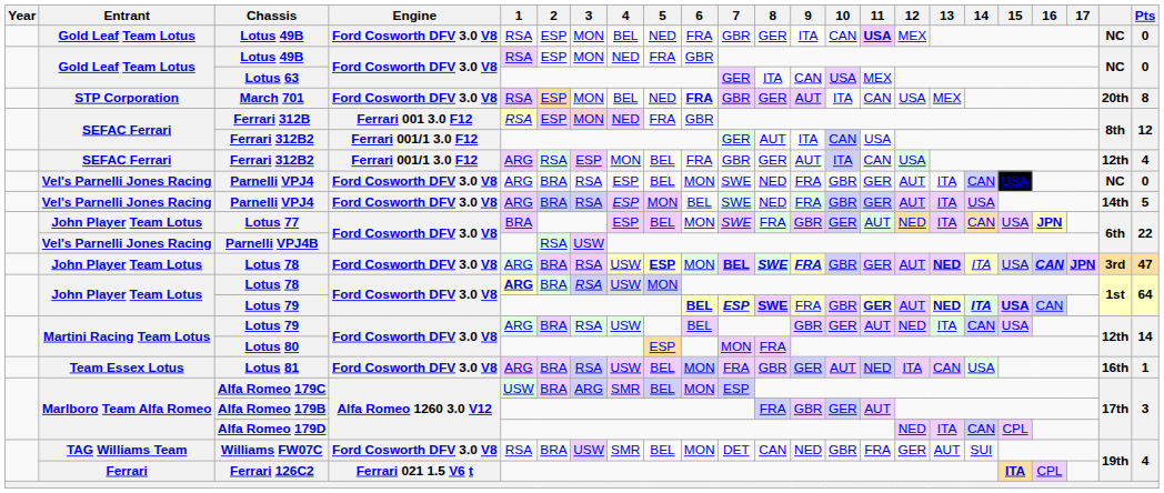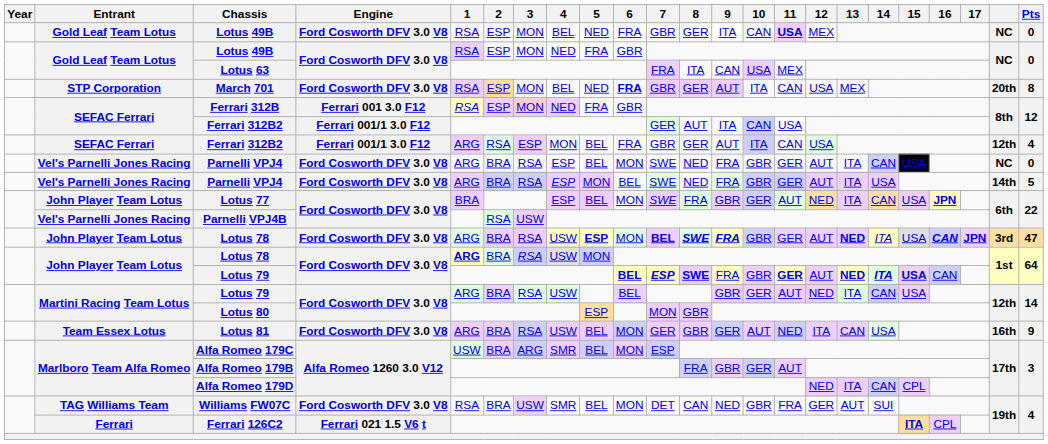 <table class="wikitable" style="text-align:center; font-size:85%">
 <tr>
 <th>Year</th>
 <th>Entrant</th>
 <th>Chassis</th>
 <th>Engine</th>
 <th>1</th>
 <th>2</th>
 <th>3</th>
 <th>4</th>
 <th>5</th>
 <th>6</th>
 <th>7</th>
 <th>8</th>
 <th>9</th>
 <th>10</th>
 <th>11</th>
 <th>12</th>
 <th>13</th>
 <th>14</th>
 <th>15</th>
 <th>16</th>
 <th>17</th>
 <th></th>
 <th><a href='#'>Pts</a></th>
 </tr>
 <tr>
 <td></td>
 <th nowrap><a href='#'>Gold Leaf</a> <a href='#'>Team Lotus</a></th>
 <th nowrap><a href='#'>Lotus</a> <a href='#'>49B</a></th>
 <th nowrap><a href='#'>Ford Cosworth DFV</a> 3.0 <a href='#'>V8</a></th>
 <td><a href='#'>RSA</a></td>
 <td><a href='#'>ESP</a></td>
 <td><a href='#'>MON</a></td>
 <td><a href='#'>BEL</a></td>
 <td><a href='#'>NED</a></td>
 <td><a href='#'>FRA</a></td>
 <td><a href='#'>GBR</a></td>
 <td><a href='#'>GER</a></td>
 <td style="background:#fff;"><a href='#'>ITA</a><br></td>
 <td><a href='#'>CAN</a></td>
 <td style="background:#efcfff;"><strong><a href='#'>USA</a></strong><br></td>
 <td><a href='#'>MEX</a></td>
 <td colspan=5></td>
 <th>NC</th>
 <th>0</th>
 </tr>
 <tr>
 <td rowspan=2></td>
 <th rowspan=2 nowrap><a href='#'>Gold Leaf</a> <a href='#'>Team Lotus</a></th>
 <th nowrap><a href='#'>Lotus</a> <a href='#'>49B</a></th>
 <th rowspan=2 nowrap><a href='#'>Ford Cosworth DFV</a> 3.0 <a href='#'>V8</a></th>
 <td style="background:#efcfff;"><a href='#'>RSA</a><br></td>
 <td><a href='#'>ESP</a></td>
 <td><a href='#'>MON</a></td>
 <td><a href='#'>NED</a></td>
 <td><a href='#'>FRA</a></td>
 <td><a href='#'>GBR</a></td>
 <td colspan=11></td>
 <th rowspan=2>NC</th>
 <th rowspan=2>0</th>
 </tr>
 <tr>
 <th nowrap><a href='#'>Lotus</a> <a href='#'>63</a></th>
 <td colspan=6></td>
-<td style="background:#efcfff;"><a href='#'>GER</a><br></td>
+<td style="background:#efcfff;"><a href='#'>FRA</a><br></td>
 <td><a href='#'>ITA</a></td>
 <td><a href='#'>CAN</a></td>
 <td style="background:#efcfff;"><a href='#'>USA</a><br></td>
 <td><a href='#'>MEX</a></td>
 <td colspan=6></td>
 </tr>
 <tr>
 <td></td>
 <th nowrap><a href='#'>STP Corporation</a></th>
 <th nowrap><a href='#'>March</a> <a href='#'>701</a></th>
 <th nowrap><a href='#'>Ford Cosworth DFV</a> 3.0 <a href='#'>V8</a></th>
 <td style="background:#efcfff;"><a href='#'>RSA</a><br></td>
 <td style="background:#ffdf9f;"><a href='#'>ESP</a><br></td>
 <td><a href='#'>MON</a></td>
 <td><a href='#'>BEL</a></td>
 <td><a href='#'>NED</a></td>
 <td><strong><a href='#'>FRA</a></strong></td>
 <td style="background:#efcfff;"><a href='#'>GBR</a><br></td>
 <td style="background:#efcfff;"><a href='#'>GER</a><br></td>
 <td style="background:#efcfff;"><a href='#'>AUT</a><br></td>
 <td><a href='#'>ITA</a></td>
 <td><a href='#'>CAN</a></td>
 <td><a href='#'>USA</a></td>
 <td><a href='#'>MEX</a></td>
 <td colspan=4></td>
 <th>20th</th>
 <th>8</th>
 </tr>
 <tr>
 <td rowspan=2></td>
 <th rowspan=2 nowrap><a href='#'>SEFAC Ferrari</a></th>
 <th nowrap><a href='#'>Ferrari</a> <a href='#'>312B</a></th>
 <th nowrap><a href='#'>Ferrari</a> 001 3.0 <a href='#'>F12</a></th>
 <td style="background:#ffffbf;"><em><a href='#'>RSA</a></em><br></td>
 <td style="background:#efcfff;"><a href='#'>ESP</a><br></td>
 <td style="background:#ffcfcf;"><a href='#'>MON</a><br></td>
 <td style="background:#efcfff;"><a href='#'>NED</a><br></td>
 <td><a href='#'>FRA</a></td>
 <td><a href='#'>GBR</a></td>
 <td colspan=11></td>
 <th rowspan=2>8th</th>
 <th rowspan=2>12</th>
 </tr>
 <tr>
 <th nowrap><a href='#'>Ferrari</a> <a href='#'>312B2</a></th>
 <th nowrap><a href='#'>Ferrari</a> 001/1 3.0 <a href='#'>F12</a></th>
 <td colspan=6></td>
 <td style="background:#dfffdf;"><a href='#'>GER</a><br></td>
 <td><a href='#'>AUT</a></td>
 <td><a href='#'>ITA</a></td>
 <td style="background:#cfcfff;"><a href='#'>CAN</a><br></td>
 <td style="background:#fff;"><a href='#'>USA</a><br></td>
 <td colspan=6></td>
 </tr>
 <tr>
 <td></td>
 <th nowrap><a href='#'>SEFAC Ferrari</a></th>
 <th nowrap><a href='#'>Ferrari</a> <a href='#'>312B2</a></th>
 <th nowrap><a href='#'>Ferrari</a> 001/1 3.0 <a href='#'>F12</a></th>
 <td style="background:#efcfff;"><a href='#'>ARG</a><br></td>
 <td style="background:#dfffdf;"><a href='#'>RSA</a><br></td>
 <td style="background:#efcfff;"><a href='#'>ESP</a><br></td>
 <td><a href='#'>MON</a></td>
 <td><a href='#'>BEL</a></td>
 <td><a href='#'>FRA</a></td>
 <td><a href='#'>GBR</a></td>
 <td><a href='#'>GER</a></td>
 <td><a href='#'>AUT</a></td>
 <td style="background:#cfcfff;"><a href='#'>ITA</a><br></td>
 <td><a href='#'>CAN</a></td>
 <td style="background:#dfffdf;"><a href='#'>USA</a><br></td>
 <td colspan=5></td>
 <th>12th</th>
 <th>4</th>
 </tr>
 <tr>
 <td></td>
 <th nowrap><a href='#'>Vel's Parnelli Jones Racing</a></th>
 <th nowrap><a href='#'>Parnelli</a> <a href='#'>VPJ4</a></th>
 <th nowrap><a href='#'>Ford Cosworth DFV</a> 3.0 <a href='#'>V8</a></th>
 <td><a href='#'>ARG</a></td>
 <td><a href='#'>BRA</a></td>
 <td><a href='#'>RSA</a></td>
 <td><a href='#'>ESP</a></td>
 <td><a href='#'>BEL</a></td>
 <td><a href='#'>MON</a></td>
 <td><a href='#'>SWE</a></td>
 <td><a href='#'>NED</a></td>
 <td><a href='#'>FRA</a></td>
 <td><a href='#'>GBR</a></td>
 <td><a href='#'>GER</a></td>
 <td><a href='#'>AUT</a></td>
 <td><a href='#'>ITA</a></td>
 <td style="background:#cfcfff;"><a href='#'>CAN</a><br></td>
 <td style="background:#000; color:white;"><a href='#'><span>USA</span></a><br></td>
 <td colspan=2></td>
 <th>NC</th>
 <th>0</th>
 </tr>
 <tr>
 <td></td>
 <th nowrap><a href='#'>Vel's Parnelli Jones Racing</a></th>
 <th nowrap><a href='#'>Parnelli</a> <a href='#'>VPJ4</a></th>
 <th nowrap><a href='#'>Ford Cosworth DFV</a> 3.0 <a href='#'>V8</a></th>
 <td style="background:#efcfff;"><a href='#'>ARG</a><br></td>
 <td style="background:#cfcfff;"><a href='#'>BRA</a><br></td>
 <td style="background:#cfcfff;"><a href='#'>RSA</a><br></td>
 <td style="background:#efcfff;"><em><a href='#'>ESP</a></em><br></td>
 <td style="background:#efcfff;"><a href='#'>MON</a><br></td>
 <td><a href='#'>BEL</a></td>
 <td style="background:#dfffdf;"><a href='#'>SWE</a><br></td>
 <td><a href='#'>NED</a></td>
 <td style="background:#dfffdf;"><a href='#'>FRA</a><br></td>
 <td style="background:#cfcfff;"><a href='#'>GBR</a><br></td>
 <td style="background:#cfcfff;"><a href='#'>GER</a><br></td>
 <td style="background:#efcfff;"><a href='#'>AUT</a><br></td>
 <td style="background:#efcfff;"><a href='#'>ITA</a><br></td>
 <td style="background:#efcfff;"><a href='#'>USA</a><br></td>
 <td colspan=3></td>
 <th>14th</th>
 <th>5</th>
 </tr>
 <tr>
 <td rowspan=2></td>
 <th nowrap><a href='#'>John Player</a> <a href='#'>Team Lotus</a></th>
 <th nowrap><a href='#'>Lotus</a> <a href='#'>77</a></th>
 <th rowspan=2 nowrap><a href='#'>Ford Cosworth DFV</a> 3.0 <a href='#'>V8</a></th>
 <td style="background:#efcfff;"><a href='#'>BRA</a><br></td>
 <td colspan=2></td>
 <td style="background:#efcfff;"><a href='#'>ESP</a><br></td>
 <td style="background:#efcfff;"><a href='#'>BEL</a><br></td>
 <td><a href='#'>MON</a></td>
 <td style="background:#efcfff;"><em><a href='#'>SWE</a></em><br></td>
 <td style="background:#dfffdf;"><a href='#'>FRA</a><br></td>
 <td style="background:#efcfff;"><a href='#'>GBR</a><br></td>
 <td style="background:#cfcfff;"><a href='#'>GER</a><br></td>
 <td style="background:#dfffdf;"><a href='#'>AUT</a><br></td>
 <td style="background:#ffdf9f;"><a href='#'>NED</a><br></td>
 <td style="background:#efcfff;"><a href='#'>ITA</a><br></td>
 <td style="background:#ffdf9f;"><a href='#'>CAN</a><br></td>
 <td style="background:#efcfff;"><a href='#'>USA</a><br></td>
 <td style="background:#ffffbf;"><strong><a href='#'>JPN</a></strong><br></td>
 <td></td>
 <th rowspan=2>6th</th>
 <th rowspan=2>22</th>
 </tr>
 <tr>
 <th nowrap><a href='#'>Vel's Parnelli Jones Racing</a></th>
 <th nowrap><a href='#'>Parnelli</a> <a href='#'>VPJ4B</a></th>
 <td></td>
 <td style="background:#dfffdf;"><a href='#'>RSA</a><br></td>
 <td style="background:#efcfff;"><a href='#'>USW</a><br></td>
 <td colspan=14></td>
 </tr>
 <tr>
 <td></td>
 <th nowrap><a href='#'>John Player</a> <a href='#'>Team Lotus</a></th>
 <th nowrap><a href='#'>Lotus</a> <a href='#'>78</a></th>
 <th nowrap><a href='#'>Ford Cosworth DFV</a> 3.0 <a href='#'>V8</a></th>
 <td style="background:#dfffdf;"><a href='#'>ARG</a><br></td>
 <td style="background:#efcfff;"><a href='#'>BRA</a><br></td>
 <td style="background:#efcfff;"><a href='#'>RSA</a><br></td>
 <td style="background:#ffffbf;"><a href='#'>USW</a><br></td>
 <td style="background:#ffffbf;"><strong><a href='#'>ESP</a></strong><br></td>
 <td style="background:#dfffdf;"><a href='#'>MON</a><br></td>
 <td style="background:#efcfff;"><strong><a href='#'>BEL</a></strong><br></td>
 <td style="background:#dfffdf;"><strong><em><a href='#'>SWE</a></em></strong><br></td>
 <td style="background:#ffffbf;"><strong><em><a href='#'>FRA</a></em></strong><br></td>
 <td style="background:#cfcfff;"><a href='#'>GBR</a><br></td>
 <td style="background:#efcfff;"><a href='#'>GER</a><br></td>
 <td style="background:#efcfff;"><a href='#'>AUT</a><br></td>
 <td style="background:#efcfff;"><strong><a href='#'>NED</a></strong><br></td>
 <td style="background:#ffffbf;"><em><a href='#'>ITA</a></em><br></td>
 <td style="background:#dfdfdf;"><a href='#'>USA</a><br></td>
 <td style="background:#cfcfff;"><strong><em><a href='#'>CAN</a></em></strong><br></td>
 <td style="background:#efcfff;"><strong><a href='#'>JPN</a></strong><br></td>
 <td style="background:#ffdf9f;"><strong>3rd</strong></td>
 <td style="background:#ffdf9f;"><strong>47</strong></td>
 </tr>
 <tr>
 <td rowspan=2></td>
 <th rowspan=2 nowrap><a href='#'>John Player</a> <a href='#'>Team Lotus</a></th>
 <th nowrap><a href='#'>Lotus</a> <a href='#'>78</a></th>
 <th rowspan=2 nowrap><a href='#'>Ford Cosworth DFV</a> 3.0 <a href='#'>V8</a></th>
 <td style="background:#ffffbf;"><strong><a href='#'>ARG</a></strong><br></td>
 <td style="background:#dfffdf;"><a href='#'>BRA</a><br></td>
 <td style="background:#cfcfff;"><em><a href='#'>RSA</a></em><br></td>
 <td style="background:#dfdfdf;"><a href='#'>USW</a><br></td>
 <td style="background:#cfcfff;"><a href='#'>MON</a><br></td>
 <td colspan=12></td>
 <td rowspan=2 style="background:#ffffbf;"><strong>1st</strong></td>
 <td rowspan=2 style="background:#ffffbf;"><strong>64</strong></td>
 </tr>
 <tr>
 <th nowrap><a href='#'>Lotus</a> <a href='#'>79</a></th>
 <td colspan=5></td>
 <td style="background:#ffffbf;"><strong><a href='#'>BEL</a></strong><br></td>
 <td style="background:#ffffbf;"><strong><em><a href='#'>ESP</a></em></strong><br></td>
 <td style="background:#efcfff;"><strong><a href='#'>SWE</a></strong><br></td>
 <td style="background:#ffffbf;"><a href='#'>FRA</a><br></td>
 <td style="background:#efcfff;"><a href='#'>GBR</a><br></td>
 <td style="background:#ffffbf;"><strong><a href='#'>GER</a></strong><br></td>
 <td style="background:#efcfff;"><a href='#'>AUT</a><br></td>
 <td style="background:#ffffbf;"><strong><a href='#'>NED</a></strong><br></td>
 <td style="background:#dfffdf;"><strong><em><a href='#'>ITA</a></em></strong><br></td>
 <td style="background:#efcfff;"><strong><a href='#'>USA</a></strong><br></td>
 <td style="background:#cfcfff;"><a href='#'>CAN</a><br></td>
 <td></td>
 </tr>
 <tr>
 <td rowspan=2></td>
 <th rowspan=2 nowrap><a href='#'>Martini Racing</a> <a href='#'>Team Lotus</a></th>
 <th nowrap><a href='#'>Lotus</a> <a href='#'>79</a></th>
 <th rowspan=2 nowrap><a href='#'>Ford Cosworth DFV</a> 3.0 <a href='#'>V8</a></th>
 <td style="background:#dfffdf;"><a href='#'>ARG</a><br></td>
 <td style="background:#efcfff;"><a href='#'>BRA</a><br></td>
 <td style="background:#dfffdf;"><a href='#'>RSA</a><br></td>
 <td style="background:#dfffdf;"><a href='#'>USW</a><br></td>
 <td></td>
 <td style="background:#efcfff;"><a href='#'>BEL</a><br></td>
 <td colspan=2></td>
 <td style="background:#efcfff;"><a href='#'>GBR</a><br></td>
 <td style="background:#efcfff;"><a href='#'>GER</a><br></td>
 <td style="background:#efcfff;"><a href='#'>AUT</a><br></td>
 <td style="background:#efcfff;"><a href='#'>NED</a><br></td>
 <td style="background:#dfffdf;"><a href='#'>ITA</a><br></td>
 <td style="background:#cfcfff;"><a href='#'>CAN</a><br></td>
 <td style="background:#efcfff;"><a href='#'>USA</a><br></td>
 <td colspan=2></td>
 <th rowspan=2>12th</th>
 <th rowspan=2>14</th>
 </tr>
 <tr>
 <th nowrap><a href='#'>Lotus</a> <a href='#'>80</a></th>
 <td colspan=4></td>
 <td style="background:#ffdf9f;"><a href='#'>ESP</a><br></td>
 <td></td>
 <td style="background:#efcfff;"><a href='#'>MON</a><br></td>
-<td style="background:#efcfff;"><a href='#'>FRA</a><br></td>
+<td style="background:#efcfff;"><a href='#'>GBR</a><br></td>
 <td colspan=9></td>
 </tr>
 <tr>
 <td></td>
 <th nowrap><a href='#'>Team Essex Lotus</a></th>
 <th nowrap><a href='#'>Lotus</a> <a href='#'>81</a></th>
 <th nowrap><a href='#'>Ford Cosworth DFV</a> 3.0 <a href='#'>V8</a></th>
 <td style="background:#efcfff;"><a href='#'>ARG</a><br></td>
 <td style="background:#efcfff;"><a href='#'>BRA</a><br></td>
 <td style="background:#cfcfff;"><a href='#'>RSA</a><br></td>
 <td style="background:#efcfff;"><a href='#'>USW</a><br></td>
 <td style="background:#efcfff;"><a href='#'>BEL</a><br></td>
 <td style="background:#cfcfff;"><a href='#'>MON</a><br></td>
-<td style="background:#efcfff;"><a href='#'>FRA</a><br></td>
+<td style="background:#efcfff;"><a href='#'>GER</a><br></td>
 <td style="background:#efcfff;"><a href='#'>GBR</a><br></td>
 <td style="background:#cfcfff;"><a href='#'>GER</a><br></td>
 <td style="background:#efcfff;"><a href='#'>AUT</a><br></td>
 <td style="background:#cfcfff;"><a href='#'>NED</a><br></td>
 <td style="background:#efcfff;"><a href='#'>ITA</a><br></td>
 <td style="background:#efcfff;"><a href='#'>CAN</a><br></td>
 <td style="background:#dfffdf;"><a href='#'>USA</a><br></td>
 <td colspan=3></td>
 <th>16th</th>
-<th>1</th>
+<th>9</th>
 </tr>
 <tr>
 <td rowspan=3></td>
 <th rowspan=3 nowrap><a href='#'>Marlboro</a> <a href='#'>Team Alfa Romeo</a></th>
 <th nowrap><a href='#'>Alfa Romeo</a> <a href='#'>179C</a></th>
 <th rowspan=3 nowrap><a href='#'>Alfa Romeo</a> 1260 3.0 <a href='#'>V12</a></th>
 <td style="background:#dfffdf;"><a href='#'>USW</a><br></td>
 <td style="background:#efcfff;"><a href='#'>BRA</a><br></td>
 <td style="background:#cfcfff;"><a href='#'>ARG</a><br></td>
 <td style="background:#efcfff;"><a href='#'>SMR</a><br></td>
 <td style="background:#cfcfff;"><a href='#'>BEL</a><br></td>
 <td style="background:#efcfff;"><a href='#'>MON</a><br></td>
 <td style="background:#cfcfff;"><a href='#'>ESP</a><br></td>
 <td colspan=10></td>
 <th rowspan=3>17th</th>
 <th rowspan=3>3</th>
 </tr>
 <tr>
 <th nowrap><a href='#'>Alfa Romeo</a> <a href='#'>179B</a></th>
 <td colspan=7></td>
 <td style="background:#cfcfff;"><a href='#'>FRA</a><br></td>
 <td style="background:#efcfff;"><a href='#'>GBR</a><br></td>
 <td style="background:#cfcfff;"><a href='#'>GER</a><br></td>
 <td style="background:#efcfff;"><a href='#'>AUT</a><br></td>
 <td colspan=6></td>
 </tr>
 <tr>
 <th nowrap><a href='#'>Alfa Romeo</a> <a href='#'>179D</a></th>
 <td colspan=11></td>
 <td style="background:#efcfff;"><a href='#'>NED</a><br></td>
 <td style="background:#efcfff;"><a href='#'>ITA</a><br></td>
 <td style="background:#cfcfff;"><a href='#'>CAN</a><br></td>
 <td style="background:#efcfff;"><a href='#'>CPL</a><br></td>
 <td colspan=2></td>
 </tr>
 <tr>
 <td rowspan=2></td>
 <th nowrap><a href='#'>TAG</a> <a href='#'>Williams Team</a></th>
 <th nowrap><a href='#'>Williams</a> <a href='#'>FW07C</a></th>
 <th nowrap><a href='#'>Ford Cosworth DFV</a> 3.0 <a href='#'>V8</a></th>
 <td><a href='#'>RSA</a></td>
 <td><a href='#'>BRA</a></td>
 <td style="background:#efcfff;"><a href='#'>USW</a><br></td>
 <td><a href='#'>SMR</a></td>
 <td><a href='#'>BEL</a></td>
 <td><a href='#'>MON</a></td>
 <td><a href='#'>DET</a></td>
 <td><a href='#'>CAN</a></td>
 <td><a href='#'>NED</a></td>
 <td><a href='#'>GBR</a></td>
 <td><a href='#'>FRA</a></td>
 <td><a href='#'>GER</a></td>
 <td><a href='#'>AUT</a></td>
 <td><a href='#'>SUI</a></td>
 <td colspan=3></td>
 <th rowspan=2>19th</th>
 <th rowspan=2>4</th>
 </tr>
 <tr>
 <th nowrap><a href='#'>Ferrari</a></th>
 <th nowrap><a href='#'>Ferrari</a> <a href='#'>126C2</a></th>
 <th nowrap><a href='#'>Ferrari</a> 021 1.5 <a href='#'>V6</a> <a href='#'>t</a></th>
 <td colspan=14></td>
 <td style="background:#ffdf9f;"><strong><a href='#'>ITA</a></strong><br></td>
 <td style="background:#efcfff;"><a href='#'>CPL</a><br></td>
 <td></td>
 </tr>
 <tr>
 <th colspan="23"></th>
 </tr>
 </table>
